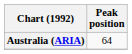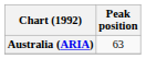 <table class="wikitable sortable plainrowheaders" style="text-align:center">
 <tr>
 <th>Chart (1992)</th>
 <th>Peak<br>position</th>
 </tr>
 <tr>
 <th scope="row">Australia (<a href='#'>ARIA</a>)</th>
-<td>64</td>
+<td>63</td>
 </tr>
 <tr>
 </tr>
 </table>
